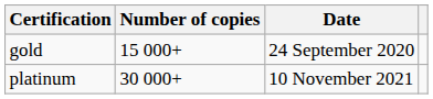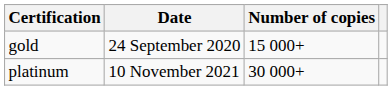 <table class="wikitable">
 <tr>
 <th>Certification</th>
+<th>Date</th>
 <th>Number of copies</th>
-<th>Date</th>
 <th></th>
 </tr>
 <tr>
 <td>gold</td>
+<td>24 September 2020</td>
 <td>15 000+</td>
-<td>24 September 2020</td>
 <td></td>
 </tr>
 <tr>
 <td>platinum</td>
+<td>10 November 2021</td>
 <td>30 000+</td>
-<td>10 November 2021</td>
 <td></td>
 </tr>
 </table>
